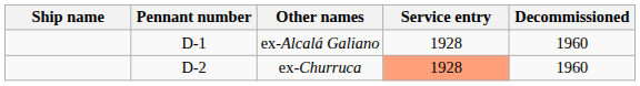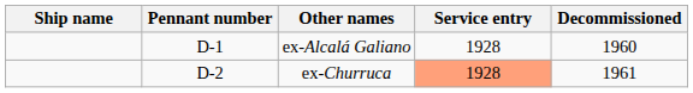 <table class="wikitable">
 <tr>
 <th width="20%" align="left">Ship name</th>
 <th width="20%" align="center">Pennant number</th>
 <th width="20%" align="center">Other names</th>
 <th width="20%" align="center">Service entry</th>
 <th width="20%" align="center">Decommissioned</th>
 </tr>
 <tr>
 <td align="center"></td>
 <td align="center">D-1</td>
 <td align="center">ex-<em>Alcalá Galiano</em></td>
 <td align="center">1928</td>
 <td align="center">1960</td>
 </tr>
 <tr>
 <td align="center"></td>
 <td align="center">D-2</td>
 <td align="center">ex-<em>Churruca</em></td>
 <td align="center" style="background: lightsalmon;">1928</td>
-<td align="center">1960</td>
+<td align="center">1961</td>
 </tr>
 </table>
